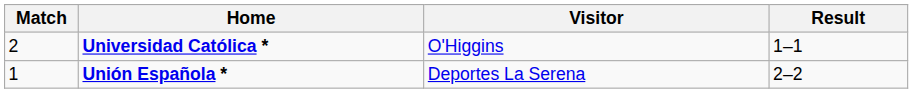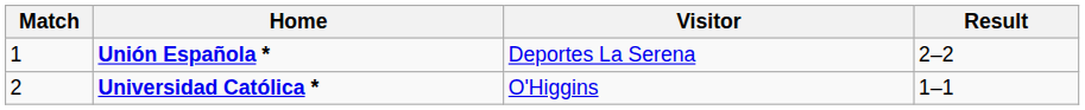 <table class="wikitable" width=65%>
 <tr>
 <th width=6%>Match</th>
 <th width=30%>Home</th>
 <th width=30%>Visitor</th>
 <th width=12%>Result</th>
 </tr>
 <tr>
+<td>1</td>
+<td><strong><a href='#'>Unión Española</a></strong> <strong>*</strong></td>
+<td><a href='#'>Deportes La Serena</a></td>
+<td>2–2</td>
+</tr>
+<tr>
 <td>2</td>
 <td><strong><a href='#'>Universidad Católica</a></strong> <strong>*</strong></td>
 <td><a href='#'>O'Higgins</a></td>
 <td>1–1</td>
 </tr>
-<tr>
-<td>1</td>
-<td><strong><a href='#'>Unión Española</a></strong> <strong>*</strong></td>
-<td><a href='#'>Deportes La Serena</a></td>
-<td>2–2</td>
-</tr>
 </table>
